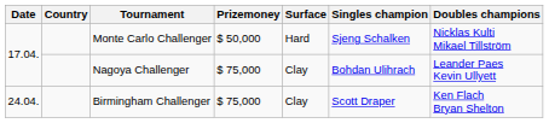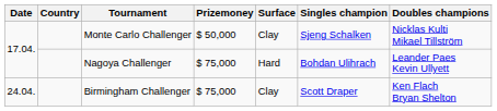 <table class="sortable wikitable" style=font-size:97%>
 <tr>
 <th>Date</th>
 <th>Country</th>
 <th>Tournament</th>
 <th>Prizemoney</th>
 <th>Surface</th>
 <th>Singles champion</th>
 <th>Doubles champions</th>
 </tr>
 <tr>
 <td rowspan="2">17.04.</td>
 <td></td>
 <td>Monte Carlo Challenger</td>
 <td>$ 50,000</td>
-<td>Hard</td>
+<td>Clay</td>
 <td> <a href='#'>Sjeng Schalken</a></td>
 <td> <a href='#'>Nicklas Kulti</a><br> <a href='#'>Mikael Tillström</a></td>
 </tr>
 <tr>
 <td></td>
 <td>Nagoya Challenger</td>
 <td>$ 75,000</td>
-<td>Clay</td>
+<td>Hard</td>
 <td> <a href='#'>Bohdan Ulihrach</a></td>
 <td> <a href='#'>Leander Paes</a><br> <a href='#'>Kevin Ullyett</a></td>
 </tr>
 <tr>
 <td>24.04.</td>
 <td></td>
 <td>Birmingham Challenger</td>
 <td>$ 75,000</td>
 <td>Clay</td>
 <td> <a href='#'>Scott Draper</a></td>
 <td> <a href='#'>Ken Flach</a><br> <a href='#'>Bryan Shelton</a></td>
 </tr>
 </table>
